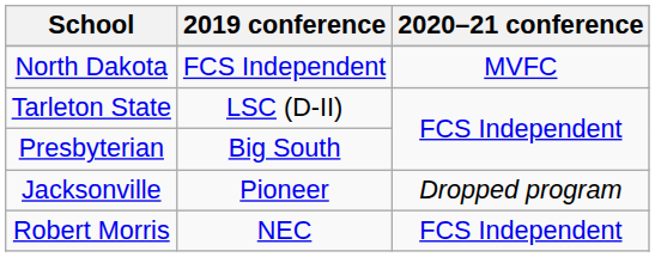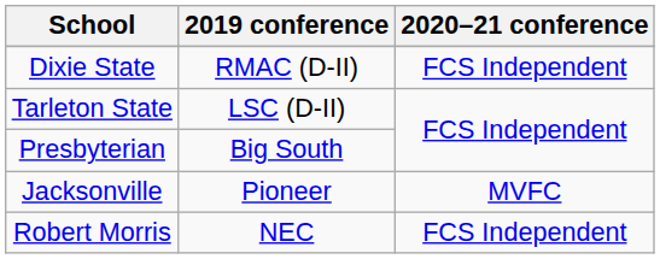 <table class="wikitable sortable">
 <tr>
 <th>School</th>
 <th>2019 conference</th>
 <th>2020–21 conference</th>
 </tr>
 <tr>
 </tr>
 <tr style="text-align:center;">
 </tr>
 <tr>
 </tr>
 <tr style="text-align:center;">
-<td><a href='#'>North Dakota</a></td>
+<td><a href='#'>Dixie State</a></td>
+<td><a href='#'>RMAC</a> (D-II)</td>
 <td><a href='#'>FCS Independent</a></td>
-<td><a href='#'>MVFC</a></td>
 </tr>
 <tr style="text-align:center;">
 <td><a href='#'>Tarleton State</a></td>
 <td><a href='#'>LSC</a> (D-II)</td>
 <td rowspan="2"><a href='#'>FCS Independent</a></td>
 </tr>
 <tr style="text-align:center;">
 <td><a href='#'>Presbyterian</a></td>
 <td><a href='#'>Big South</a></td>
 </tr>
 <tr style="text-align:center;">
 <td><a href='#'>Jacksonville</a></td>
 <td><a href='#'>Pioneer</a></td>
-<td><em>Dropped program</em></td>
+<td><a href='#'>MVFC</a></td>
 </tr>
 <tr style="text-align:center;">
 <td><a href='#'>Robert Morris</a></td>
 <td><a href='#'>NEC</a></td>
 <td><a href='#'>FCS Independent</a></td>
 </tr>
 </table>
